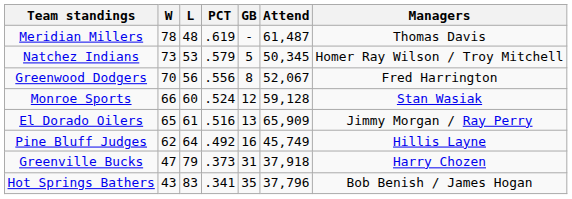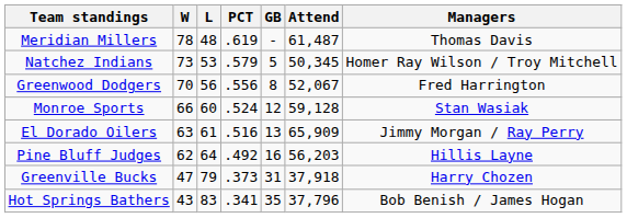 <table class="wikitable" style="text-align:center">
 <tr>
 <th>Team standings</th>
 <th>W</th>
 <th>L</th>
 <th>PCT</th>
 <th>GB</th>
 <th>Attend</th>
 <th>Managers</th>
 </tr>
 <tr>
 <td><a href='#'>Meridian Millers</a></td>
 <td>78</td>
 <td>48</td>
 <td>.619</td>
 <td>-</td>
 <td>61,487</td>
 <td>Thomas Davis</td>
 </tr>
 <tr>
 <td><a href='#'>Natchez Indians</a></td>
 <td>73</td>
 <td>53</td>
 <td>.579</td>
 <td>5</td>
 <td>50,345</td>
 <td>Homer Ray Wilson / Troy Mitchell</td>
 </tr>
 <tr>
 <td><a href='#'>Greenwood Dodgers</a></td>
 <td>70</td>
 <td>56</td>
 <td>.556</td>
 <td>8</td>
 <td>52,067</td>
 <td>Fred Harrington</td>
 </tr>
 <tr>
 <td><a href='#'>Monroe Sports</a></td>
 <td>66</td>
 <td>60</td>
 <td>.524</td>
 <td>12</td>
 <td>59,128</td>
 <td><a href='#'>Stan Wasiak</a></td>
 </tr>
 <tr>
 <td><a href='#'>El Dorado Oilers</a></td>
-<td>65</td>
+<td>63</td>
 <td>61</td>
 <td>.516</td>
 <td>13</td>
 <td>65,909</td>
 <td>Jimmy Morgan / <a href='#'>Ray Perry</a></td>
 </tr>
 <tr>
 <td><a href='#'>Pine Bluff Judges</a></td>
 <td>62</td>
 <td>64</td>
 <td>.492</td>
 <td>16</td>
-<td>45,749</td>
+<td>56,203</td>
 <td><a href='#'>Hillis Layne</a></td>
 </tr>
 <tr>
 <td><a href='#'>Greenville Bucks</a></td>
 <td>47</td>
 <td>79</td>
 <td>.373</td>
 <td>31</td>
 <td>37,918</td>
 <td><a href='#'>Harry Chozen</a></td>
 </tr>
 <tr>
 <td><a href='#'>Hot Springs Bathers</a></td>
 <td>43</td>
 <td>83</td>
 <td>.341</td>
 <td>35</td>
 <td>37,796</td>
 <td>Bob Benish / James Hogan</td>
 </tr>
 </table>
